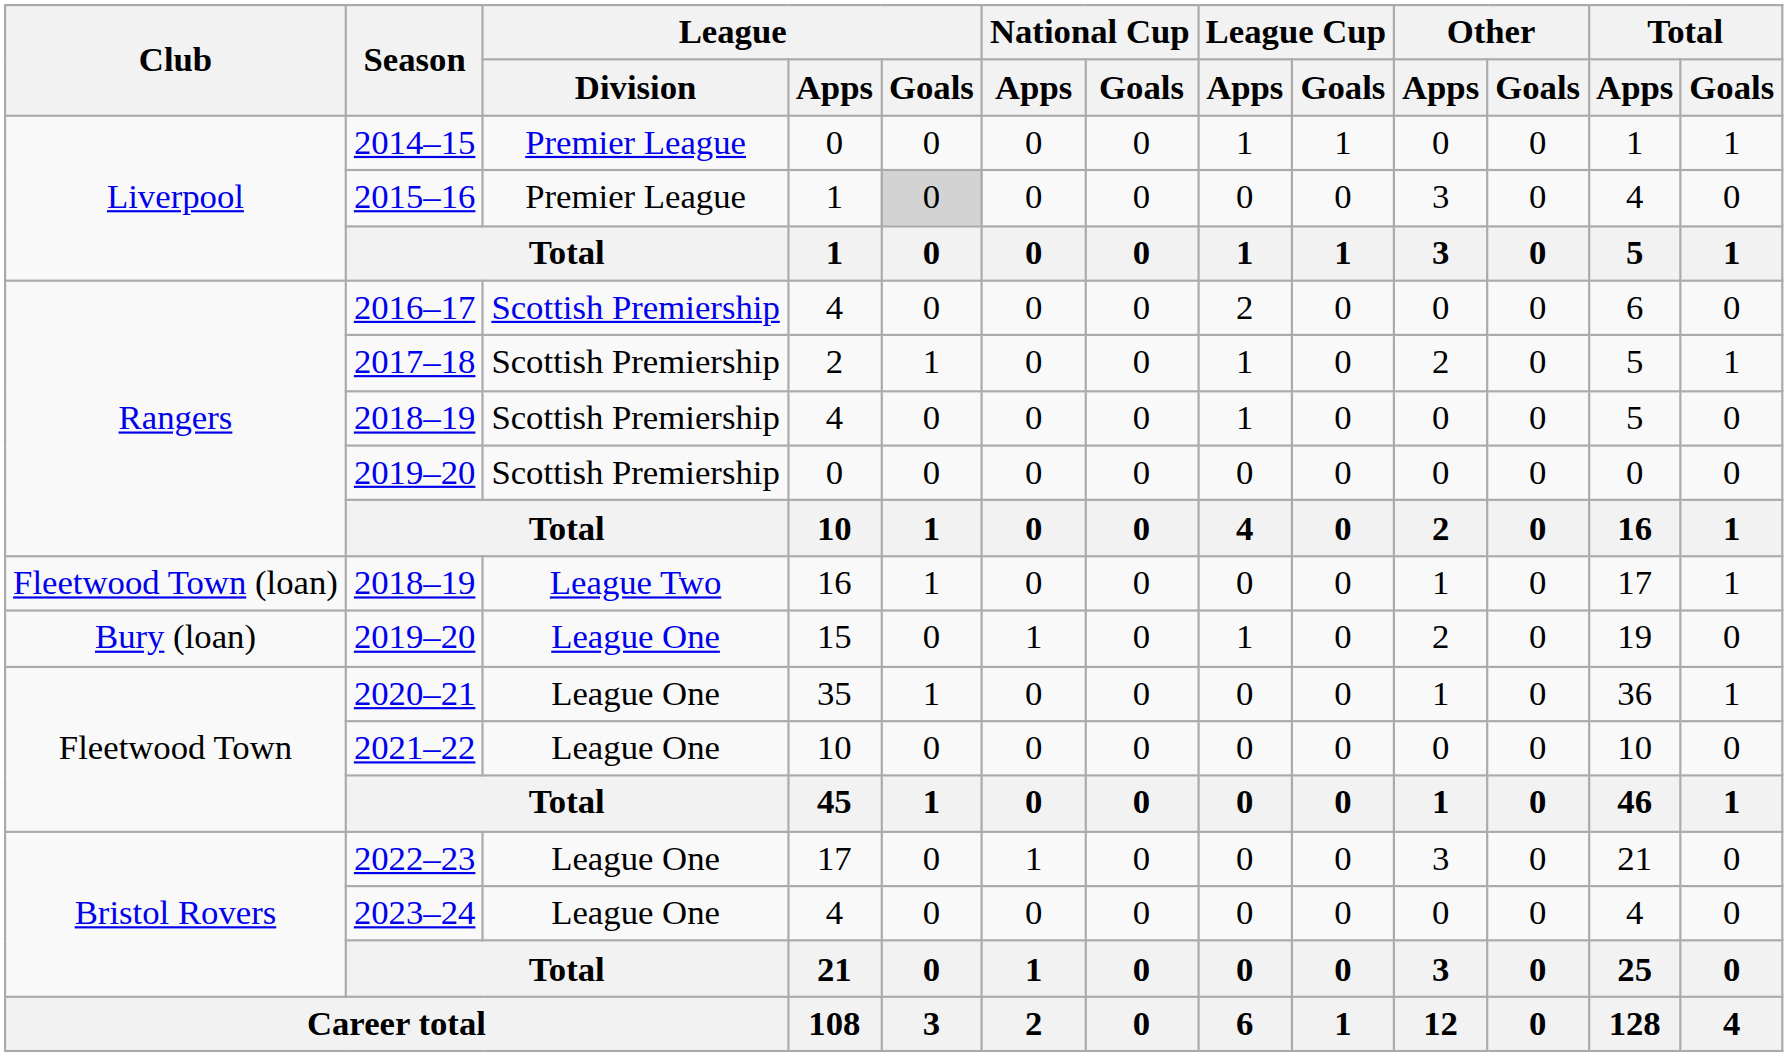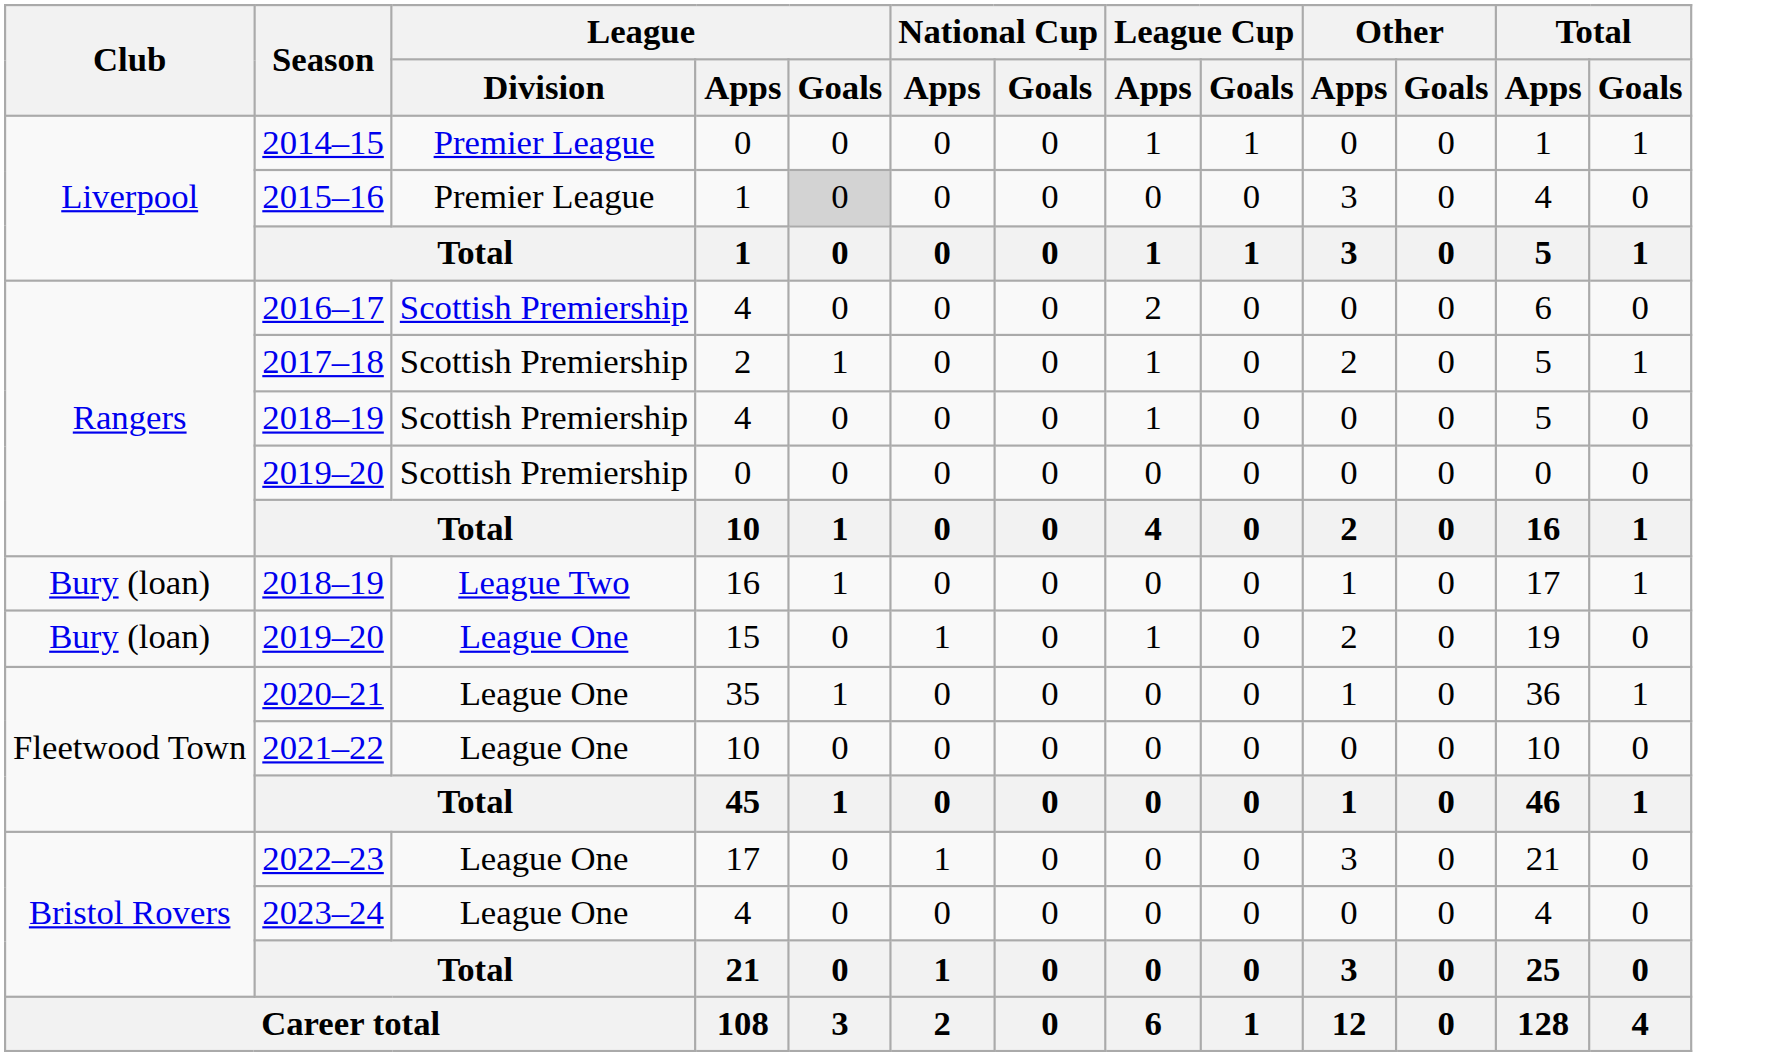 <table class=wikitable style="text-align: center;">
 <tr>
 <th rowspan=2>Club</th>
 <th rowspan=2>Season</th>
 <th colspan=3>League</th>
 <th colspan=2>National Cup</th>
 <th colspan=2>League Cup</th>
 <th colspan=2>Other</th>
 <th colspan=2>Total</th>
 </tr>
 <tr>
 <th>Division</th>
 <th>Apps</th>
 <th>Goals</th>
 <th>Apps</th>
 <th>Goals</th>
 <th>Apps</th>
 <th>Goals</th>
 <th>Apps</th>
 <th>Goals</th>
 <th>Apps</th>
 <th>Goals</th>
 </tr>
 <tr>
 <td rowspan=3><a href='#'>Liverpool</a></td>
 <td><a href='#'>2014–15</a></td>
 <td><a href='#'>Premier League</a></td>
 <td>0</td>
 <td>0</td>
 <td>0</td>
 <td>0</td>
 <td>1</td>
 <td>1</td>
 <td>0</td>
 <td>0</td>
 <td>1</td>
 <td>1</td>
 </tr>
 <tr>
 <td><a href='#'>2015–16</a></td>
 <td>Premier League</td>
 <td>1</td>
 <td style="background: lightgrey;">0</td>
 <td>0</td>
 <td>0</td>
 <td>0</td>
 <td>0</td>
 <td>3</td>
 <td>0</td>
 <td>4</td>
 <td>0</td>
 </tr>
 <tr>
 <th colspan=2>Total</th>
 <th>1</th>
 <th>0</th>
 <th>0</th>
 <th>0</th>
 <th>1</th>
 <th>1</th>
 <th>3</th>
 <th>0</th>
 <th>5</th>
 <th>1</th>
 </tr>
 <tr>
 <td rowspan=5><a href='#'>Rangers</a></td>
 <td><a href='#'>2016–17</a></td>
 <td><a href='#'>Scottish Premiership</a></td>
 <td>4</td>
 <td>0</td>
 <td>0</td>
 <td>0</td>
 <td>2</td>
 <td>0</td>
 <td>0</td>
 <td>0</td>
 <td>6</td>
 <td>0</td>
 </tr>
 <tr>
 <td><a href='#'>2017–18</a></td>
 <td>Scottish Premiership</td>
 <td>2</td>
 <td>1</td>
 <td>0</td>
 <td>0</td>
 <td>1</td>
 <td>0</td>
 <td>2</td>
 <td>0</td>
 <td>5</td>
 <td>1</td>
 </tr>
 <tr>
 <td><a href='#'>2018–19</a></td>
 <td>Scottish Premiership</td>
 <td>4</td>
 <td>0</td>
 <td>0</td>
 <td>0</td>
 <td>1</td>
 <td>0</td>
 <td>0</td>
 <td>0</td>
 <td>5</td>
 <td>0</td>
 </tr>
 <tr>
 <td><a href='#'>2019–20</a></td>
 <td>Scottish Premiership</td>
 <td>0</td>
 <td>0</td>
 <td>0</td>
 <td>0</td>
 <td>0</td>
 <td>0</td>
 <td>0</td>
 <td>0</td>
 <td>0</td>
 <td>0</td>
 </tr>
 <tr>
 <th colspan=2>Total</th>
 <th>10</th>
 <th>1</th>
 <th>0</th>
 <th>0</th>
 <th>4</th>
 <th>0</th>
 <th>2</th>
 <th>0</th>
 <th>16</th>
 <th>1</th>
 </tr>
 <tr>
-<td><a href='#'>Fleetwood Town</a> (loan)</td>
+<td><a href='#'>Bury</a> (loan)</td>
 <td><a href='#'>2018–19</a></td>
 <td><a href='#'>League Two</a></td>
 <td>16</td>
 <td>1</td>
 <td>0</td>
 <td>0</td>
 <td>0</td>
 <td>0</td>
 <td>1</td>
 <td>0</td>
 <td>17</td>
 <td>1</td>
 </tr>
 <tr>
 <td><a href='#'>Bury</a> (loan)</td>
 <td><a href='#'>2019–20</a></td>
 <td><a href='#'>League One</a></td>
 <td>15</td>
 <td>0</td>
 <td>1</td>
 <td>0</td>
 <td>1</td>
 <td>0</td>
 <td>2</td>
 <td>0</td>
 <td>19</td>
 <td>0</td>
 </tr>
 <tr>
 <td rowspan="3">Fleetwood Town</td>
 <td><a href='#'>2020–21</a></td>
 <td>League One</td>
 <td>35</td>
 <td>1</td>
 <td>0</td>
 <td>0</td>
 <td>0</td>
 <td>0</td>
 <td>1</td>
 <td>0</td>
 <td>36</td>
 <td>1</td>
 </tr>
 <tr>
 <td><a href='#'>2021–22</a></td>
 <td>League One</td>
 <td>10</td>
 <td>0</td>
 <td>0</td>
 <td>0</td>
 <td>0</td>
 <td>0</td>
 <td>0</td>
 <td>0</td>
 <td>10</td>
 <td>0</td>
 </tr>
 <tr>
 <th colspan="2">Total</th>
 <th>45</th>
 <th>1</th>
 <th>0</th>
 <th>0</th>
 <th>0</th>
 <th>0</th>
 <th>1</th>
 <th>0</th>
 <th>46</th>
 <th>1</th>
 </tr>
 <tr>
 <td rowspan="3"><a href='#'>Bristol Rovers</a></td>
 <td><a href='#'>2022–23</a></td>
 <td>League One</td>
 <td>17</td>
 <td>0</td>
 <td>1</td>
 <td>0</td>
 <td>0</td>
 <td>0</td>
 <td>3</td>
 <td>0</td>
 <td>21</td>
 <td>0</td>
 </tr>
 <tr>
 <td><a href='#'>2023–24</a></td>
 <td>League One</td>
 <td>4</td>
 <td>0</td>
 <td>0</td>
 <td>0</td>
 <td>0</td>
 <td>0</td>
 <td>0</td>
 <td>0</td>
 <td>4</td>
 <td>0</td>
 </tr>
 <tr>
 <th colspan="2">Total</th>
 <th>21</th>
 <th>0</th>
 <th>1</th>
 <th>0</th>
 <th>0</th>
 <th>0</th>
 <th>3</th>
 <th>0</th>
 <th>25</th>
 <th>0</th>
 </tr>
 <tr>
 <th colspan=3>Career total</th>
 <th>108</th>
 <th>3</th>
 <th>2</th>
 <th>0</th>
 <th>6</th>
 <th>1</th>
 <th>12</th>
 <th>0</th>
 <th>128</th>
 <th>4</th>
 </tr>
 </table>
